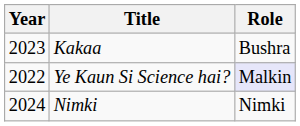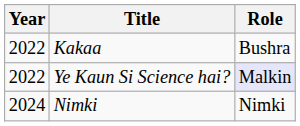 <table class="wikitable sortable plainrowheaders">
 <tr style="text-align:center;">
 <th scope="col">Year</th>
 <th scope="col">Title</th>
 <th scope="col">Role</th>
 </tr>
 <tr>
-<td>2023</td>
+<td>2022</td>
 <td><em>Kakaa</em></td>
 <td>Bushra</td>
 </tr>
 <tr>
 <td>2022</td>
 <td><em>Ye Kaun Si Science hai?</em></td>
 <td style="background: lavender;">Malkin</td>
 </tr>
 <tr>
 <td>2024</td>
 <td><em>Nimki</em></td>
 <td>Nimki</td>
 </tr>
 </table>
